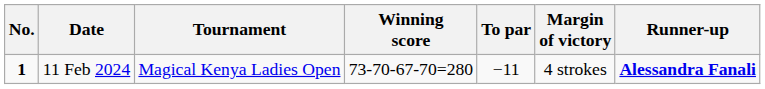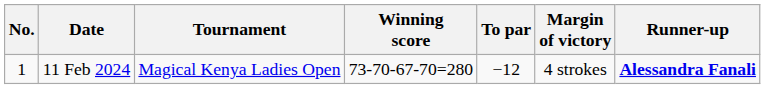 <table class="wikitable" style="font-size:95%;">
 <tr>
 <th>No.</th>
 <th>Date</th>
 <th>Tournament</th>
 <th>Winning<br>score</th>
 <th>To par</th>
 <th>Margin<br>of victory</th>
 <th>Runner-up</th>
 </tr>
 <tr>
-<td align=center><strong>1</strong></td>
+<td align=center>1</td>
 <td align=right>11 Feb <a href='#'>2024</a></td>
 <td><a href='#'>Magical Kenya Ladies Open</a></td>
 <td align=center>73-70-67-70=280</td>
-<td align=center>−11</td>
+<td align=center>−12</td>
 <td align=center>4 strokes</td>
 <td><strong> <a href='#'>Alessandra Fanali</a></strong></td>
 </tr>
 </table>
